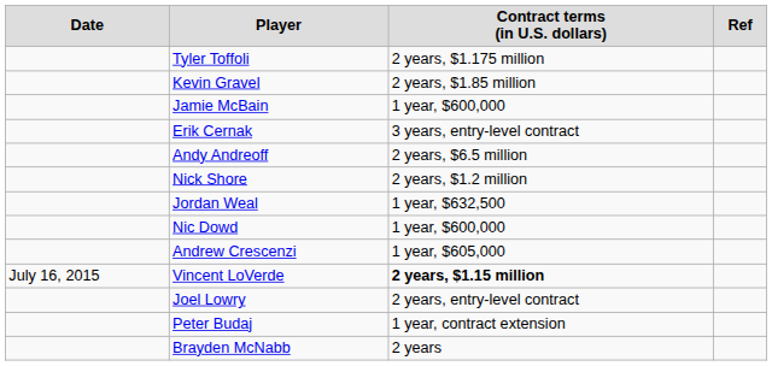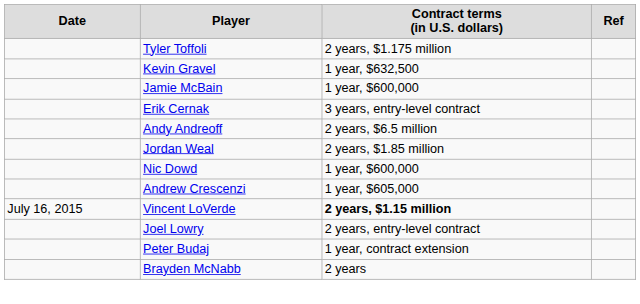 <table class="wikitable" style="border-collapse: collapse; width: 50em; padding: 3;">
 <tr align="center" bgcolor="#dddddd">
 <td><strong>Date</strong></td>
 <td><strong>Player</strong></td>
 <td><strong>Contract terms</strong><br><strong>(in U.S. dollars)</strong></td>
 <td><strong>Ref</strong></td>
 </tr>
 <tr>
 <td></td>
 <td><a href='#'>Tyler Toffoli</a></td>
 <td>2 years, $1.175 million</td>
 <td></td>
 </tr>
 <tr>
 <td></td>
 <td><a href='#'>Kevin Gravel</a></td>
-<td>2 years, $1.85 million</td>
+<td>1 year, $632,500</td>
 <td></td>
 </tr>
 <tr>
 <td></td>
 <td><a href='#'>Jamie McBain</a></td>
 <td>1 year, $600,000</td>
 <td></td>
 </tr>
 <tr>
 <td></td>
 <td><a href='#'>Erik Cernak</a></td>
 <td>3 years, entry-level contract</td>
 <td></td>
 </tr>
 <tr>
 <td></td>
 <td><a href='#'>Andy Andreoff</a></td>
 <td>2 years, $6.5 million</td>
 <td></td>
 </tr>
 <tr>
 <td></td>
-<td><a href='#'>Nick Shore</a></td>
-<td>2 years, $1.2 million</td>
-<td></td>
-</tr>
-<tr>
-<td></td>
 <td><a href='#'>Jordan Weal</a></td>
-<td>1 year, $632,500</td>
+<td>2 years, $1.85 million</td>
 <td></td>
 </tr>
 <tr>
 <td></td>
 <td><a href='#'>Nic Dowd</a></td>
 <td>1 year, $600,000</td>
 <td></td>
 </tr>
 <tr>
 <td></td>
 <td><a href='#'>Andrew Crescenzi</a></td>
 <td>1 year, $605,000</td>
 <td></td>
 </tr>
 <tr>
 <td>July 16, 2015</td>
 <td><a href='#'>Vincent LoVerde</a></td>
 <td><strong>2 years, $1.15 million</strong></td>
 <td></td>
 </tr>
 <tr>
 <td></td>
 <td><a href='#'>Joel Lowry</a></td>
 <td>2 years, entry-level contract</td>
 <td></td>
 </tr>
 <tr>
 <td></td>
 <td><a href='#'>Peter Budaj</a></td>
 <td>1 year, contract extension</td>
 <td></td>
 </tr>
 <tr>
 <td></td>
 <td><a href='#'>Brayden McNabb</a></td>
 <td>2 years</td>
 <td></td>
 </tr>
 </table>
